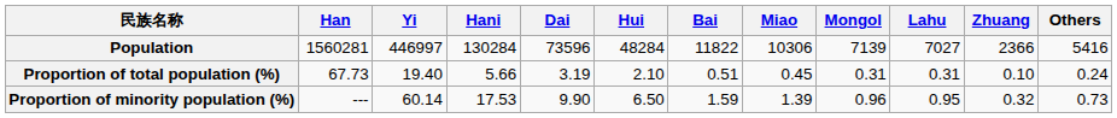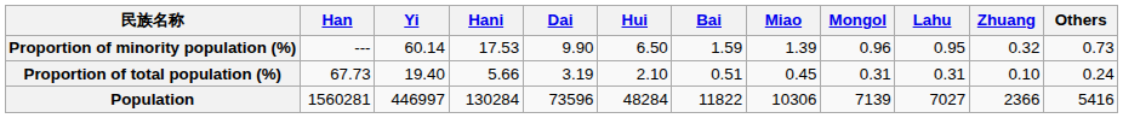 <table class="wikitable" style="margin: 1em auto 1em auto; font-size:smaller; text-align:right">
 <tr>
 <th>民族名称</th>
 <th width="55"><a href='#'>Han</a></th>
 <th width="55"><a href='#'>Yi</a></th>
 <th width="55"><a href='#'>Hani</a></th>
 <th width="55"><a href='#'>Dai</a></th>
 <th width="55"><a href='#'>Hui</a></th>
 <th width="55"><a href='#'>Bai</a></th>
 <th width="55"><a href='#'>Miao</a></th>
 <th width="55"><a href='#'>Mongol</a></th>
 <th width="55"><a href='#'>Lahu</a></th>
 <th width="55"><a href='#'>Zhuang</a></th>
 <th width="55">Others</th>
 </tr>
 <tr>
-<th>Population</th>
-<td>1560281</td>
-<td>446997</td>
-<td>130284</td>
-<td>73596</td>
-<td>48284</td>
-<td>11822</td>
-<td>10306</td>
-<td>7139</td>
-<td>7027</td>
-<td>2366</td>
-<td>5416</td>
+<th>Proportion of minority population (%)</th>
+<td>---</td>
+<td>60.14</td>
+<td>17.53</td>
+<td>9.90</td>
+<td>6.50</td>
+<td>1.59</td>
+<td>1.39</td>
+<td>0.96</td>
+<td>0.95</td>
+<td>0.32</td>
+<td>0.73</td>
 </tr>
 <tr>
 <th>Proportion of total population (%)</th>
 <td>67.73</td>
 <td>19.40</td>
 <td>5.66</td>
 <td>3.19</td>
 <td>2.10</td>
 <td>0.51</td>
 <td>0.45</td>
 <td>0.31</td>
 <td>0.31</td>
 <td>0.10</td>
 <td>0.24</td>
 </tr>
 <tr>
-<th>Proportion of minority population (%)</th>
-<td>---</td>
-<td>60.14</td>
-<td>17.53</td>
-<td>9.90</td>
-<td>6.50</td>
-<td>1.59</td>
-<td>1.39</td>
-<td>0.96</td>
-<td>0.95</td>
-<td>0.32</td>
-<td>0.73</td>
+<th>Population</th>
+<td>1560281</td>
+<td>446997</td>
+<td>130284</td>
+<td>73596</td>
+<td>48284</td>
+<td>11822</td>
+<td>10306</td>
+<td>7139</td>
+<td>7027</td>
+<td>2366</td>
+<td>5416</td>
 </tr>
 </table>
